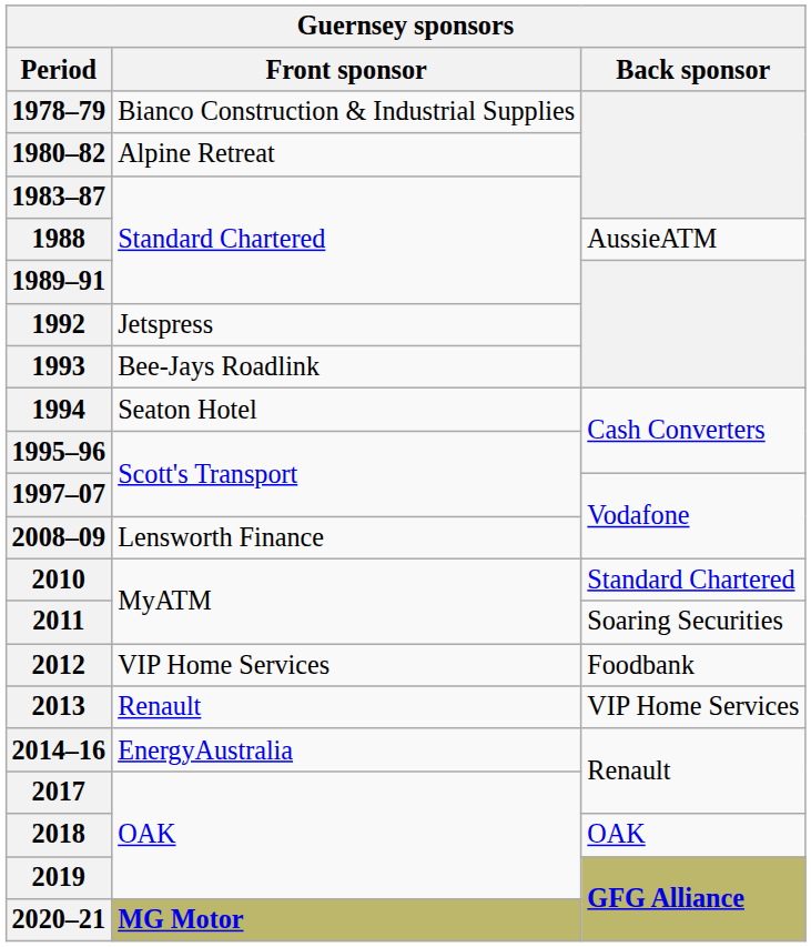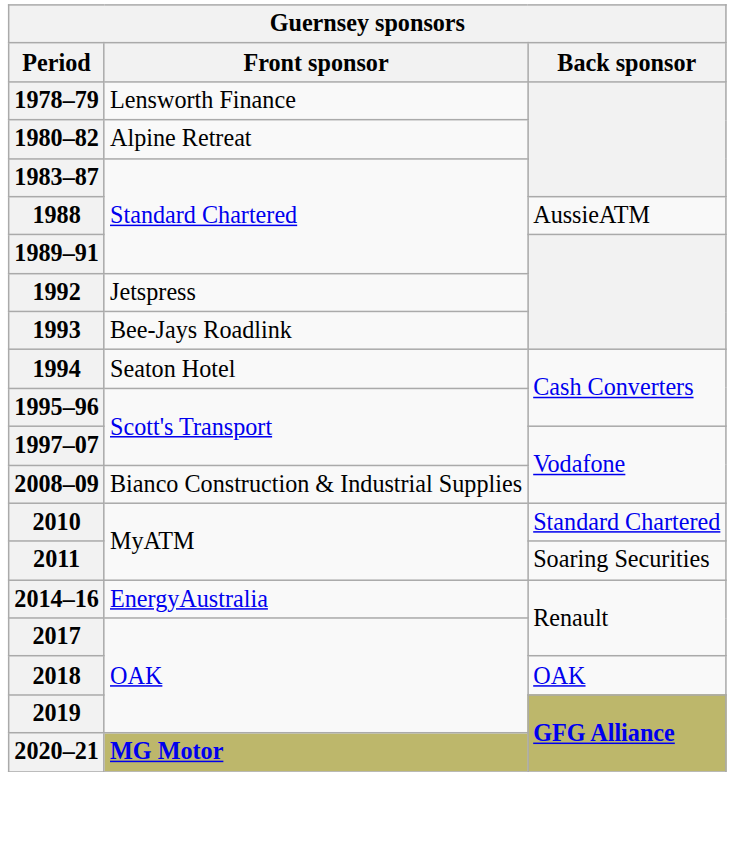 <table class="wikitable mw-collapsible" align="right">
 <tr>
 <th colspan="3">Guernsey sponsors</th>
 </tr>
 <tr>
 <th>Period</th>
 <th>Front sponsor</th>
 <th>Back sponsor</th>
 </tr>
 <tr>
 <th>1978–79</th>
-<td>Bianco Construction & Industrial Supplies</td>
+<td>Lensworth Finance</td>
 <th rowspan="3"></th>
 </tr>
 <tr>
 <th>1980–82</th>
 <td>Alpine Retreat</td>
 </tr>
 <tr>
 <th>1983–87</th>
 <td rowspan="3"><a href='#'>Standard Chartered</a></td>
 </tr>
 <tr>
 <th>1988</th>
 <td>AussieATM</td>
 </tr>
 <tr>
 <th>1989–91</th>
 <th rowspan="3"></th>
 </tr>
 <tr>
 <th>1992</th>
 <td>Jetspress</td>
 </tr>
 <tr>
 <th>1993</th>
 <td>Bee-Jays Roadlink</td>
 </tr>
 <tr>
 <th>1994</th>
 <td>Seaton Hotel</td>
 <td rowspan="2"><a href='#'>Cash Converters</a></td>
 </tr>
 <tr>
 <th>1995–96</th>
 <td rowspan="2"><a href='#'>Scott's Transport</a></td>
 </tr>
 <tr>
 <th>1997–07</th>
 <td rowspan="2"><a href='#'>Vodafone</a></td>
 </tr>
 <tr>
 <th>2008–09</th>
-<td>Lensworth Finance</td>
+<td>Bianco Construction & Industrial Supplies</td>
 </tr>
 <tr>
 <th>2010</th>
 <td rowspan="2">MyATM</td>
 <td><a href='#'>Standard Chartered</a></td>
 </tr>
 <tr>
 <th>2011</th>
 <td>Soaring Securities</td>
-</tr>
-<tr>
-<th>2012</th>
-<td>VIP Home Services</td>
-<td>Foodbank </td>
-</tr>
-<tr>
-<th>2013</th>
-<td><a href='#'>Renault</a></td>
-<td>VIP Home Services</td>
 </tr>
 <tr>
 <th>2014–16</th>
 <td><a href='#'>EnergyAustralia</a></td>
 <td rowspan="2">Renault</td>
 </tr>
 <tr>
 <th>2017</th>
 <td rowspan="3"><a href='#'>OAK</a></td>
 </tr>
 <tr>
 <th>2018</th>
 <td><a href='#'>OAK</a></td>
 </tr>
 <tr>
 <th>2019</th>
 <td rowspan="2" style="background:#bdb76b;"><strong><a href='#'>GFG Alliance</a></strong></td>
 </tr>
 <tr>
 <th>2020–21</th>
 <td style="background:#bdb76b;"><strong><a href='#'>MG Motor</a></strong></td>
 </tr>
 </table>
